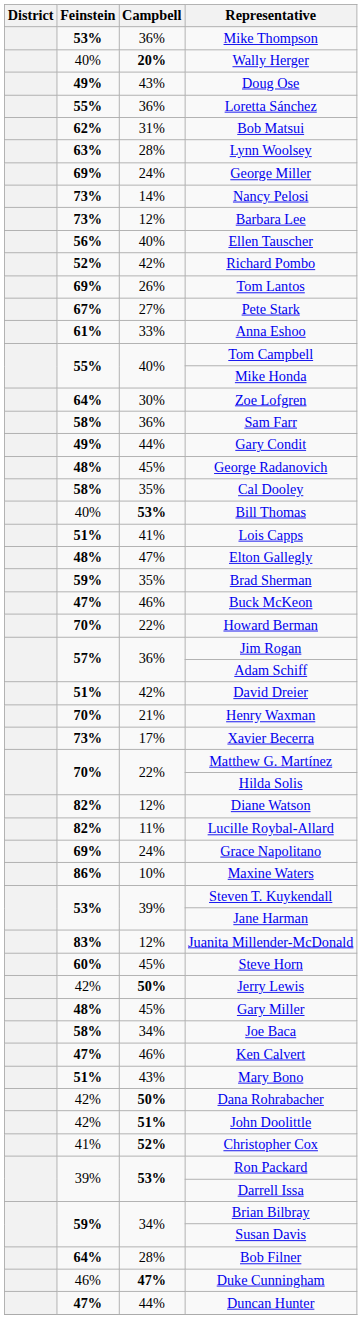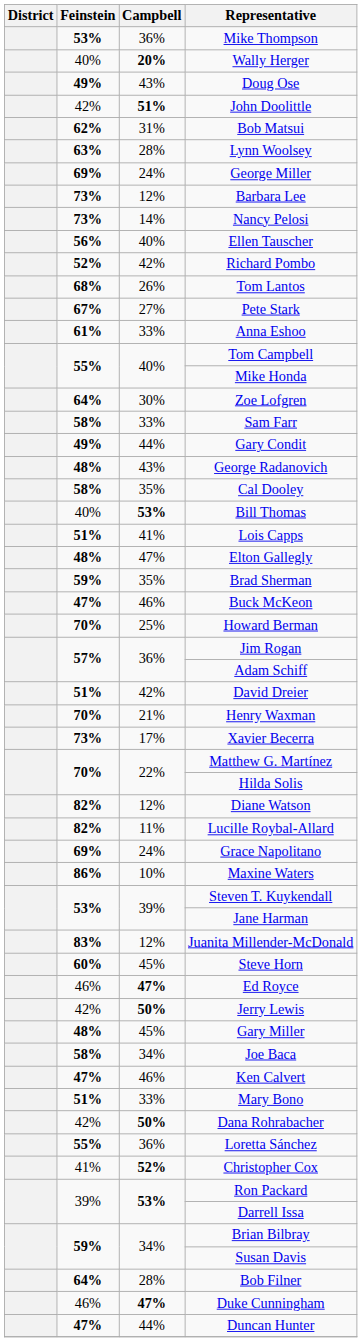 <table class=wikitable>
 <tr>
 <th>District</th>
 <th>Feinstein</th>
 <th>Campbell</th>
 <th>Representative</th>
 </tr>
 <tr align=center>
 <th></th>
 <td><strong>53%</strong></td>
 <td>36%</td>
 <td><a href='#'>Mike Thompson</a></td>
 </tr>
 <tr align=center>
 <th></th>
 <td>40%</td>
 <td><strong>20%</strong></td>
 <td><a href='#'>Wally Herger</a></td>
 </tr>
 <tr align=center>
 <th></th>
 <td><strong>49%</strong></td>
 <td>43%</td>
 <td><a href='#'>Doug Ose</a></td>
 </tr>
 <tr align=center>
 <th></th>
-<td><strong>55%</strong></td>
-<td>36%</td>
-<td><a href='#'>Loretta Sánchez</a></td>
+<td>42%</td>
+<td><strong>51%</strong></td>
+<td><a href='#'>John Doolittle</a></td>
 </tr>
 <tr align=center>
 <th></th>
 <td><strong>62%</strong></td>
 <td>31%</td>
 <td><a href='#'>Bob Matsui</a></td>
 </tr>
 <tr align=center>
 <th></th>
 <td><strong>63%</strong></td>
 <td>28%</td>
 <td><a href='#'>Lynn Woolsey</a></td>
 </tr>
 <tr align=center>
 <th></th>
 <td><strong>69%</strong></td>
 <td>24%</td>
 <td><a href='#'>George Miller</a></td>
 </tr>
 <tr align=center>
 <th></th>
 <td><strong>73%</strong></td>
-<td>14%</td>
-<td><a href='#'>Nancy Pelosi</a></td>
+<td>12%</td>
+<td><a href='#'>Barbara Lee</a></td>
 </tr>
 <tr align=center>
 <th></th>
 <td><strong>73%</strong></td>
-<td>12%</td>
-<td><a href='#'>Barbara Lee</a></td>
+<td>14%</td>
+<td><a href='#'>Nancy Pelosi</a></td>
 </tr>
 <tr align=center>
 <th></th>
 <td><strong>56%</strong></td>
 <td>40%</td>
 <td><a href='#'>Ellen Tauscher</a></td>
 </tr>
 <tr align=center>
 <th></th>
 <td><strong>52%</strong></td>
 <td>42%</td>
 <td><a href='#'>Richard Pombo</a></td>
 </tr>
 <tr align=center>
 <th></th>
-<td><strong>69%</strong></td>
+<td><strong>68%</strong></td>
 <td>26%</td>
 <td><a href='#'>Tom Lantos</a></td>
 </tr>
 <tr align=center>
 <th></th>
 <td><strong>67%</strong></td>
 <td>27%</td>
 <td><a href='#'>Pete Stark</a></td>
 </tr>
 <tr align=center>
 <th></th>
 <td><strong>61%</strong></td>
 <td>33%</td>
 <td><a href='#'>Anna Eshoo</a></td>
 </tr>
 <tr align=center>
 <th rowspan=2 ></th>
 <td rowspan=2><strong>55%</strong></td>
 <td rowspan=2>40%</td>
 <td><a href='#'>Tom Campbell</a></td>
 </tr>
 <tr align=center>
 <td><a href='#'>Mike Honda</a></td>
 </tr>
 <tr align=center>
 <th></th>
 <td><strong>64%</strong></td>
 <td>30%</td>
 <td><a href='#'>Zoe Lofgren</a></td>
 </tr>
 <tr align=center>
 <th></th>
 <td><strong>58%</strong></td>
-<td>36%</td>
+<td>33%</td>
 <td><a href='#'>Sam Farr</a></td>
 </tr>
 <tr align=center>
 <th></th>
 <td><strong>49%</strong></td>
 <td>44%</td>
 <td><a href='#'>Gary Condit</a></td>
 </tr>
 <tr align=center>
 <th></th>
 <td><strong>48%</strong></td>
-<td>45%</td>
+<td>43%</td>
 <td><a href='#'>George Radanovich</a></td>
 </tr>
 <tr align=center>
 <th></th>
 <td><strong>58%</strong></td>
 <td>35%</td>
 <td><a href='#'>Cal Dooley</a></td>
 </tr>
 <tr align=center>
 <th></th>
 <td>40%</td>
 <td><strong>53%</strong></td>
 <td><a href='#'>Bill Thomas</a></td>
 </tr>
 <tr align=center>
 <th></th>
 <td><strong>51%</strong></td>
 <td>41%</td>
 <td><a href='#'>Lois Capps</a></td>
 </tr>
 <tr align=center>
 <th></th>
 <td><strong>48%</strong></td>
 <td>47%</td>
 <td><a href='#'>Elton Gallegly</a></td>
 </tr>
 <tr align=center>
 <th></th>
 <td><strong>59%</strong></td>
 <td>35%</td>
 <td><a href='#'>Brad Sherman</a></td>
 </tr>
 <tr align=center>
 <th></th>
 <td><strong>47%</strong></td>
 <td>46%</td>
 <td><a href='#'>Buck McKeon</a></td>
 </tr>
 <tr align=center>
 <th></th>
 <td><strong>70%</strong></td>
-<td>22%</td>
+<td>25%</td>
 <td><a href='#'>Howard Berman</a></td>
 </tr>
 <tr align=center>
 <th rowspan=2 ></th>
 <td rowspan=2><strong>57%</strong></td>
 <td rowspan=2>36%</td>
 <td><a href='#'>Jim Rogan</a></td>
 </tr>
 <tr align=center>
 <td><a href='#'>Adam Schiff</a></td>
 </tr>
 <tr align=center>
 <th></th>
 <td><strong>51%</strong></td>
 <td>42%</td>
 <td><a href='#'>David Dreier</a></td>
 </tr>
 <tr align=center>
 <th></th>
 <td><strong>70%</strong></td>
 <td>21%</td>
 <td><a href='#'>Henry Waxman</a></td>
 </tr>
 <tr align=center>
 <th></th>
 <td><strong>73%</strong></td>
 <td>17%</td>
 <td><a href='#'>Xavier Becerra</a></td>
 </tr>
 <tr align=center>
 <th rowspan=2 ></th>
 <td rowspan=2><strong>70%</strong></td>
 <td rowspan=2>22%</td>
 <td><a href='#'>Matthew G. Martínez</a></td>
 </tr>
 <tr align=center>
 <td><a href='#'>Hilda Solis</a></td>
 </tr>
 <tr align=center>
 <th></th>
 <td><strong>82%</strong></td>
 <td>12%</td>
 <td><a href='#'>Diane Watson</a></td>
 </tr>
 <tr align=center>
 <th></th>
 <td><strong>82%</strong></td>
 <td>11%</td>
 <td><a href='#'>Lucille Roybal-Allard</a></td>
 </tr>
 <tr align=center>
 <th></th>
 <td><strong>69%</strong></td>
 <td>24%</td>
 <td><a href='#'>Grace Napolitano</a></td>
 </tr>
 <tr align=center>
 <th></th>
 <td><strong>86%</strong></td>
 <td>10%</td>
 <td><a href='#'>Maxine Waters</a></td>
 </tr>
 <tr align=center>
 <th rowspan=2 ></th>
 <td rowspan=2><strong>53%</strong></td>
 <td rowspan=2>39%</td>
 <td><a href='#'>Steven T. Kuykendall</a></td>
 </tr>
 <tr align=center>
 <td><a href='#'>Jane Harman</a></td>
 </tr>
 <tr align=center>
 <th></th>
 <td><strong>83%</strong></td>
 <td>12%</td>
 <td><a href='#'>Juanita Millender-McDonald</a></td>
 </tr>
 <tr align=center>
 <th></th>
 <td><strong>60%</strong></td>
 <td>45%</td>
 <td><a href='#'>Steve Horn</a></td>
 </tr>
 <tr align=center>
 <th></th>
+<td>46%</td>
+<td><strong>47%</strong></td>
+<td><a href='#'>Ed Royce</a></td>
+</tr>
+<tr align=center>
+<th></th>
 <td>42%</td>
 <td><strong>50%</strong></td>
 <td><a href='#'>Jerry Lewis</a></td>
 </tr>
 <tr align=center>
 <th></th>
 <td><strong>48%</strong></td>
 <td>45%</td>
 <td><a href='#'>Gary Miller</a></td>
 </tr>
 <tr align=center>
 <th></th>
 <td><strong>58%</strong></td>
 <td>34%</td>
 <td><a href='#'>Joe Baca</a></td>
 </tr>
 <tr align=center>
 <th></th>
 <td><strong>47%</strong></td>
 <td>46%</td>
 <td><a href='#'>Ken Calvert</a></td>
 </tr>
 <tr align=center>
 <th></th>
 <td><strong>51%</strong></td>
-<td>43%</td>
+<td>33%</td>
 <td><a href='#'>Mary Bono</a></td>
 </tr>
 <tr align=center>
 <th></th>
 <td>42%</td>
 <td><strong>50%</strong></td>
 <td><a href='#'>Dana Rohrabacher</a></td>
 </tr>
 <tr align=center>
 <th></th>
-<td>42%</td>
-<td><strong>51%</strong></td>
-<td><a href='#'>John Doolittle</a></td>
+<td><strong>55%</strong></td>
+<td>36%</td>
+<td><a href='#'>Loretta Sánchez</a></td>
 </tr>
 <tr align=center>
 <th></th>
 <td>41%</td>
 <td><strong>52%</strong></td>
 <td><a href='#'>Christopher Cox</a></td>
 </tr>
 <tr align=center>
 <th rowspan=2 ></th>
 <td rowspan=2>39%</td>
 <td rowspan=2><strong>53%</strong></td>
 <td><a href='#'>Ron Packard</a></td>
 </tr>
 <tr align=center>
 <td><a href='#'>Darrell Issa</a></td>
 </tr>
 <tr align=center>
 <th rowspan=2 ></th>
 <td rowspan=2><strong>59%</strong></td>
 <td rowspan=2>34%</td>
 <td><a href='#'>Brian Bilbray</a></td>
 </tr>
 <tr align=center>
 <td><a href='#'>Susan Davis</a></td>
 </tr>
 <tr align=center>
 <th></th>
 <td><strong>64%</strong></td>
 <td>28%</td>
 <td><a href='#'>Bob Filner</a></td>
 </tr>
 <tr align=center>
 <th></th>
 <td>46%</td>
 <td><strong>47%</strong></td>
 <td><a href='#'>Duke Cunningham</a></td>
 </tr>
 <tr align=center>
 <th></th>
 <td><strong>47%</strong></td>
 <td>44%</td>
 <td><a href='#'>Duncan Hunter</a></td>
 </tr>
 <tr align=center>
 </tr>
 </table>
